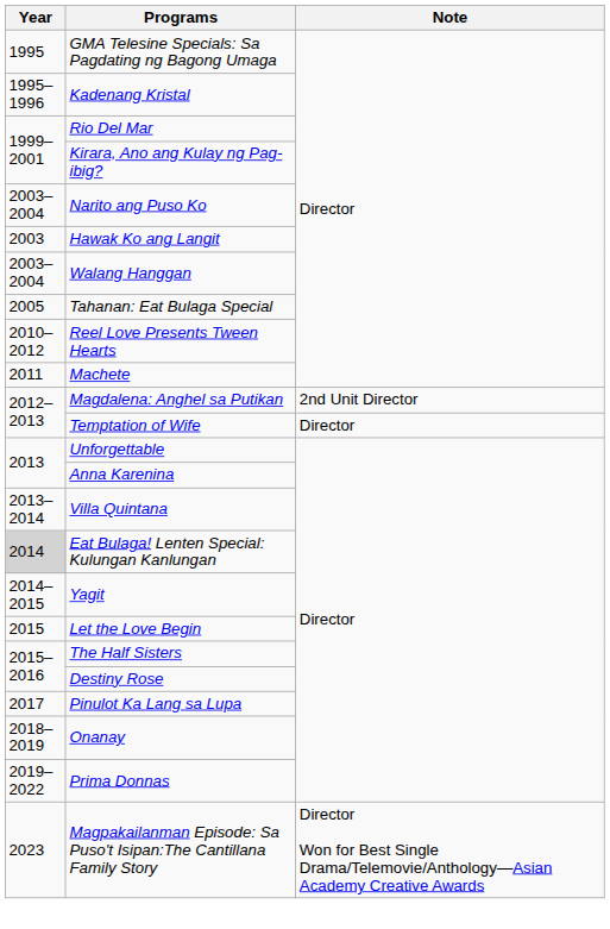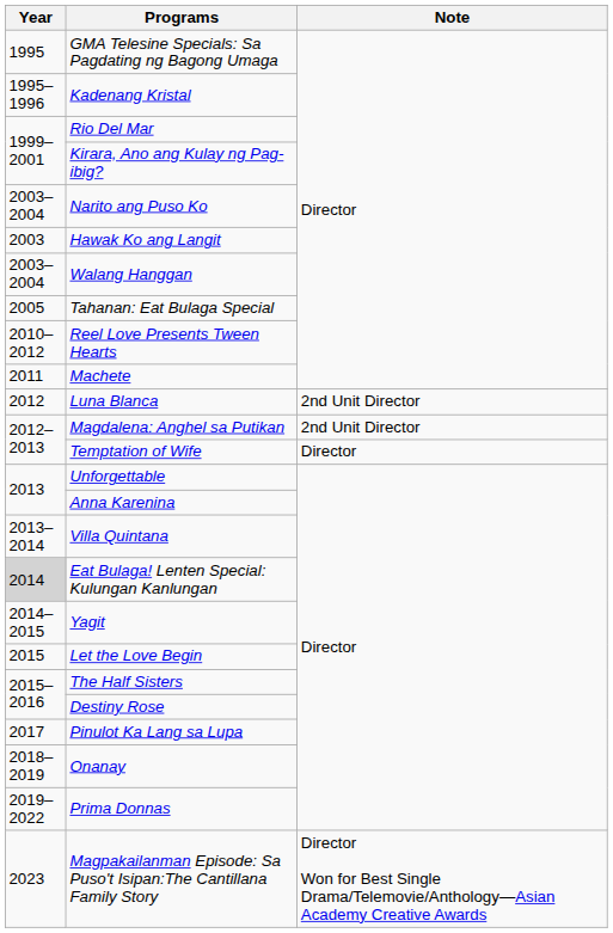 <table class="wikitable sortable">
 <tr>
 <th>Year</th>
 <th>Programs</th>
 <th>Note</th>
 </tr>
 <tr>
 <td>1995</td>
 <td><em>GMA Telesine Specials: Sa Pagdating ng Bagong Umaga</em></td>
 <td rowspan="10">Director</td>
 </tr>
 <tr>
 <td>1995–1996</td>
 <td><em><a href='#'>Kadenang Kristal</a></em></td>
 </tr>
 <tr>
 <td rowspan="2">1999–2001</td>
 <td><em><a href='#'>Rio Del Mar</a></em></td>
 </tr>
 <tr>
 <td><em><a href='#'>Kirara, Ano ang Kulay ng Pag-ibig?</a></em></td>
 </tr>
 <tr>
 <td>2003–2004</td>
 <td><em><a href='#'>Narito ang Puso Ko</a></em></td>
 </tr>
 <tr>
 <td>2003</td>
 <td><em><a href='#'>Hawak Ko ang Langit</a></em></td>
 </tr>
 <tr>
 <td>2003–2004</td>
 <td><em><a href='#'>Walang Hanggan</a></em></td>
 </tr>
 <tr>
 <td>2005</td>
 <td><em>Tahanan: Eat Bulaga Special</em></td>
 </tr>
 <tr>
 <td>2010–2012</td>
 <td><em><a href='#'>Reel Love Presents Tween Hearts</a></em></td>
 </tr>
 <tr>
 <td>2011</td>
 <td><em><a href='#'>Machete</a></em></td>
+</tr>
+<tr>
+<td>2012</td>
+<td><em><a href='#'>Luna Blanca</a></em></td>
+<td>2nd Unit Director</td>
 </tr>
 <tr>
 <td rowspan="2">2012–2013</td>
 <td><em><a href='#'>Magdalena: Anghel sa Putikan</a></em></td>
 <td>2nd Unit Director</td>
 </tr>
 <tr>
 <td><em><a href='#'>Temptation of Wife</a></em></td>
 <td>Director</td>
 </tr>
 <tr>
 <td rowspan=2>2013</td>
 <td><em><a href='#'>Unforgettable</a></em></td>
 <td rowspan="11">Director</td>
 </tr>
 <tr>
 <td><em><a href='#'>Anna Karenina</a></em></td>
 </tr>
 <tr>
 <td>2013–2014</td>
 <td><em><a href='#'>Villa Quintana</a></em></td>
 </tr>
 <tr>
 <td style="background: lightgrey;">2014</td>
 <td><em><a href='#'>Eat Bulaga!</a> Lenten Special: Kulungan Kanlungan</em></td>
 </tr>
 <tr>
 <td>2014–2015</td>
 <td><em><a href='#'>Yagit</a></em></td>
 </tr>
 <tr>
 <td>2015</td>
 <td><em><a href='#'>Let the Love Begin</a></em></td>
 </tr>
 <tr>
 <td rowspan="2">2015–2016</td>
 <td><em><a href='#'>The Half Sisters</a></em></td>
 </tr>
 <tr>
 <td><em><a href='#'>Destiny Rose</a></em></td>
 </tr>
 <tr>
 <td>2017</td>
 <td><em><a href='#'>Pinulot Ka Lang sa Lupa</a></em></td>
 </tr>
 <tr>
 <td>2018–2019</td>
 <td><em><a href='#'>Onanay</a></em></td>
 </tr>
 <tr>
 <td>2019–2022</td>
 <td><em><a href='#'>Prima Donnas</a></em></td>
 </tr>
 <tr>
 <td>2023</td>
 <td><em><a href='#'>Magpakailanman</a> Episode: Sa Puso't Isipan:The Cantillana Family Story</em></td>
 <td>Director<br><br>Won for Best Single Drama/Telemovie/Anthology—<a href='#'>Asian Academy Creative Awards</a></td>
 </tr>
 </table>
